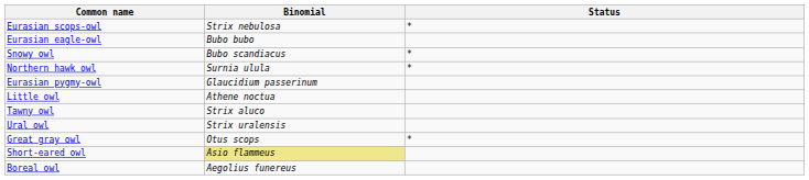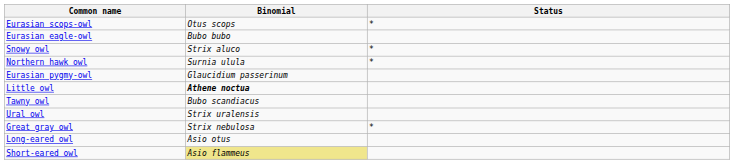 <table width=60% class="wikitable">
 <tr>
 <th width=15%>Common name</th>
 <th width=15%>Binomial</th>
 <th width=30%>Status</th>
 </tr>
 <tr>
 <td><a href='#'>Eurasian scops-owl</a></td>
-<td><em>Strix nebulosa</em></td>
+<td><em>Otus scops</em></td>
 <td>*</td>
 </tr>
 <tr>
 <td><a href='#'>Eurasian eagle-owl</a></td>
 <td><em>Bubo bubo</em></td>
 <td></td>
 </tr>
 <tr>
 <td><a href='#'>Snowy owl</a></td>
-<td><em>Bubo scandiacus</em></td>
+<td><em>Strix aluco</em></td>
 <td>*</td>
 </tr>
 <tr>
 <td><a href='#'>Northern hawk owl</a></td>
 <td><em>Surnia ulula</em></td>
 <td>*</td>
 </tr>
 <tr>
 <td><a href='#'>Eurasian pygmy-owl</a></td>
 <td><em>Glaucidium passerinum</em></td>
 <td></td>
 </tr>
 <tr>
 <td><a href='#'>Little owl</a></td>
-<td><em>Athene noctua</em></td>
+<td><strong><em>Athene noctua</em></strong></td>
 <td></td>
 </tr>
 <tr>
 <td><a href='#'>Tawny owl</a></td>
-<td><em>Strix aluco</em></td>
+<td><em>Bubo scandiacus</em></td>
 <td></td>
 </tr>
 <tr>
 <td><a href='#'>Ural owl</a></td>
 <td><em>Strix uralensis</em></td>
 <td></td>
 </tr>
 <tr>
 <td><a href='#'>Great gray owl</a></td>
-<td><em>Otus scops</em></td>
+<td><em>Strix nebulosa</em></td>
 <td>*</td>
+</tr>
+<tr>
+<td><a href='#'>Long-eared owl</a></td>
+<td><em>Asio otus</em></td>
+<td></td>
 </tr>
 <tr>
 <td><a href='#'>Short-eared owl</a></td>
 <td style="background: khaki;"><em>Asio flammeus</em></td>
 <td></td>
 </tr>
-<tr>
-<td><a href='#'>Boreal owl</a></td>
-<td><em>Aegolius funereus</em></td>
-<td></td>
-</tr>
 </table>
